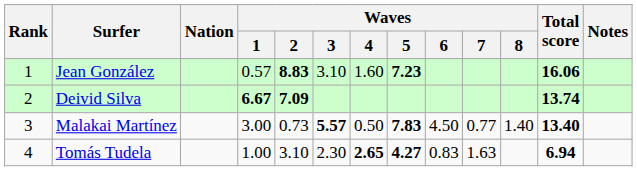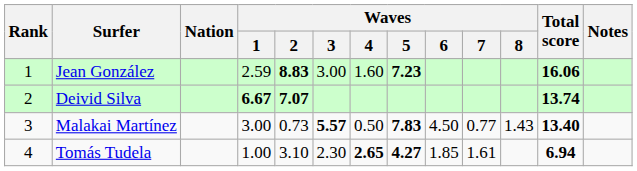 <table class="wikitable sortable" style="text-align:center">
 <tr>
 <th rowspan=2>Rank</th>
 <th rowspan=2>Surfer</th>
 <th rowspan=2>Nation</th>
 <th colspan=8>Waves</th>
 <th rowspan=2>Total<br>score</th>
 <th rowspan=2>Notes</th>
 </tr>
 <tr>
 <th>1</th>
 <th>2</th>
 <th>3</th>
 <th>4</th>
 <th>5</th>
 <th>6</th>
 <th>7</th>
 <th>8</th>
 </tr>
 <tr bgcolor=ccffcc>
 <td>1</td>
 <td align=left><a href='#'>Jean González</a></td>
 <td align=left></td>
-<td>0.57</td>
+<td>2.59</td>
 <td><strong>8.83</strong></td>
-<td>3.10</td>
+<td>3.00</td>
 <td>1.60</td>
 <td><strong>7.23</strong></td>
 <td></td>
 <td></td>
 <td></td>
 <td><strong>16.06</strong></td>
 <td></td>
 </tr>
 <tr bgcolor=ccffcc>
 <td>2</td>
 <td align=left><a href='#'>Deivid Silva</a></td>
 <td align=left></td>
 <td><strong>6.67</strong></td>
-<td><strong>7.09</strong></td>
+<td><strong>7.07</strong></td>
 <td></td>
 <td></td>
 <td></td>
 <td></td>
 <td></td>
 <td></td>
 <td><strong>13.74</strong></td>
 <td></td>
 </tr>
 <tr>
 <td>3</td>
 <td align=left><a href='#'>Malakai Martínez</a></td>
 <td align=left></td>
 <td>3.00</td>
 <td>0.73</td>
 <td><strong>5.57</strong></td>
 <td>0.50</td>
 <td><strong>7.83</strong></td>
 <td>4.50</td>
 <td>0.77</td>
-<td>1.40</td>
+<td>1.43</td>
 <td><strong>13.40</strong></td>
 <td></td>
 </tr>
 <tr>
 <td>4</td>
 <td align=left><a href='#'>Tomás Tudela</a></td>
 <td align=left></td>
 <td>1.00</td>
 <td>3.10</td>
 <td>2.30</td>
 <td><strong>2.65</strong></td>
 <td><strong>4.27</strong></td>
-<td>0.83</td>
-<td>1.63</td>
+<td>1.85</td>
+<td>1.61</td>
 <td></td>
 <td><strong>6.94</strong></td>
 <td></td>
 </tr>
 </table>
